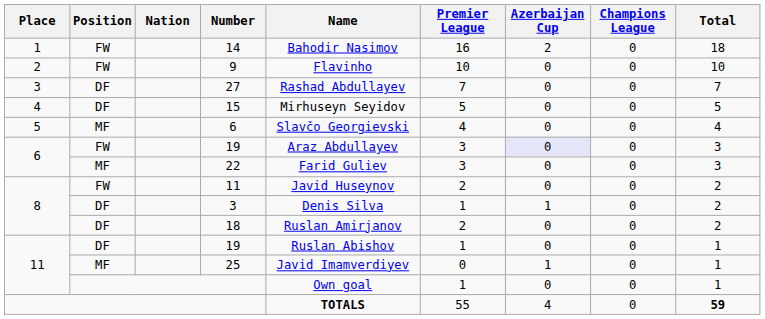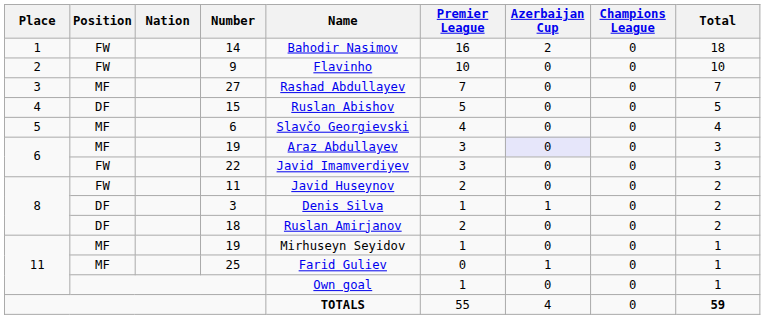 <table class="wikitable" style="font-size: 95%; text-align: center;">
 <tr>
 <th width=60>Place</th>
 <th width=60>Position</th>
 <th width=60>Nation</th>
 <th width=60>Number</th>
 <th width=150>Name</th>
 <th width=80><a href='#'>Premier League</a></th>
 <th width=80><a href='#'>Azerbaijan Cup</a></th>
 <th width=80><a href='#'>Champions League</a></th>
 <th width=80>Total</th>
 </tr>
 <tr>
 <td>1</td>
 <td>FW</td>
 <td></td>
 <td>14</td>
 <td><a href='#'>Bahodir Nasimov</a></td>
 <td>16</td>
 <td>2</td>
 <td>0</td>
 <td>18</td>
 </tr>
 <tr>
 <td>2</td>
 <td>FW</td>
 <td></td>
 <td>9</td>
 <td><a href='#'>Flavinho</a></td>
 <td>10</td>
 <td>0</td>
 <td>0</td>
 <td>10</td>
 </tr>
 <tr>
 <td>3</td>
-<td>DF</td>
+<td>MF</td>
 <td></td>
 <td>27</td>
 <td><a href='#'>Rashad Abdullayev</a></td>
 <td>7</td>
 <td>0</td>
 <td>0</td>
 <td>7</td>
 </tr>
 <tr>
 <td>4</td>
 <td>DF</td>
 <td></td>
 <td>15</td>
-<td>Mirhuseyn Seyidov</td>
+<td><a href='#'>Ruslan Abishov</a></td>
 <td>5</td>
 <td>0</td>
 <td>0</td>
 <td>5</td>
 </tr>
 <tr>
 <td>5</td>
 <td>MF</td>
 <td></td>
 <td>6</td>
 <td><a href='#'>Slavčo Georgievski</a></td>
 <td>4</td>
 <td>0</td>
 <td>0</td>
 <td>4</td>
 </tr>
 <tr>
 <td rowspan="2">6</td>
-<td>FW</td>
+<td>MF</td>
 <td></td>
 <td>19</td>
 <td><a href='#'>Araz Abdullayev</a></td>
 <td>3</td>
 <td style="background: lavender;">0</td>
 <td>0</td>
 <td>3</td>
 </tr>
 <tr>
-<td>MF</td>
+<td>FW</td>
 <td></td>
 <td>22</td>
-<td><a href='#'>Farid Guliev</a></td>
+<td><a href='#'>Javid Imamverdiyev</a></td>
 <td>3</td>
 <td>0</td>
 <td>0</td>
 <td>3</td>
 </tr>
 <tr>
 <td rowspan="3">8</td>
 <td>FW</td>
 <td></td>
 <td>11</td>
 <td><a href='#'>Javid Huseynov</a></td>
 <td>2</td>
 <td>0</td>
 <td>0</td>
 <td>2</td>
 </tr>
 <tr>
 <td>DF</td>
 <td></td>
 <td>3</td>
 <td><a href='#'>Denis Silva</a></td>
 <td>1</td>
 <td>1</td>
 <td>0</td>
 <td>2</td>
 </tr>
 <tr>
 <td>DF</td>
 <td></td>
 <td>18</td>
 <td><a href='#'>Ruslan Amirjanov</a></td>
 <td>2</td>
 <td>0</td>
 <td>0</td>
 <td>2</td>
 </tr>
 <tr>
 <td rowspan="3">11</td>
-<td>DF</td>
+<td>MF</td>
 <td></td>
 <td>19</td>
-<td><a href='#'>Ruslan Abishov</a></td>
+<td>Mirhuseyn Seyidov</td>
 <td>1</td>
 <td>0</td>
 <td>0</td>
 <td>1</td>
 </tr>
 <tr>
 <td>MF</td>
 <td></td>
 <td>25</td>
-<td><a href='#'>Javid Imamverdiyev</a></td>
+<td><a href='#'>Farid Guliev</a></td>
 <td>0</td>
 <td>1</td>
 <td>0</td>
 <td>1</td>
 </tr>
 <tr>
 <td colspan="3"></td>
 <td><a href='#'>Own goal</a></td>
 <td>1</td>
 <td>0</td>
 <td>0</td>
 <td>1</td>
 </tr>
 <tr>
 <td colspan="4"></td>
 <td><strong>TOTALS</strong></td>
 <td>55</td>
 <td>4</td>
 <td>0</td>
 <td><strong>59</strong></td>
 </tr>
 </table>
